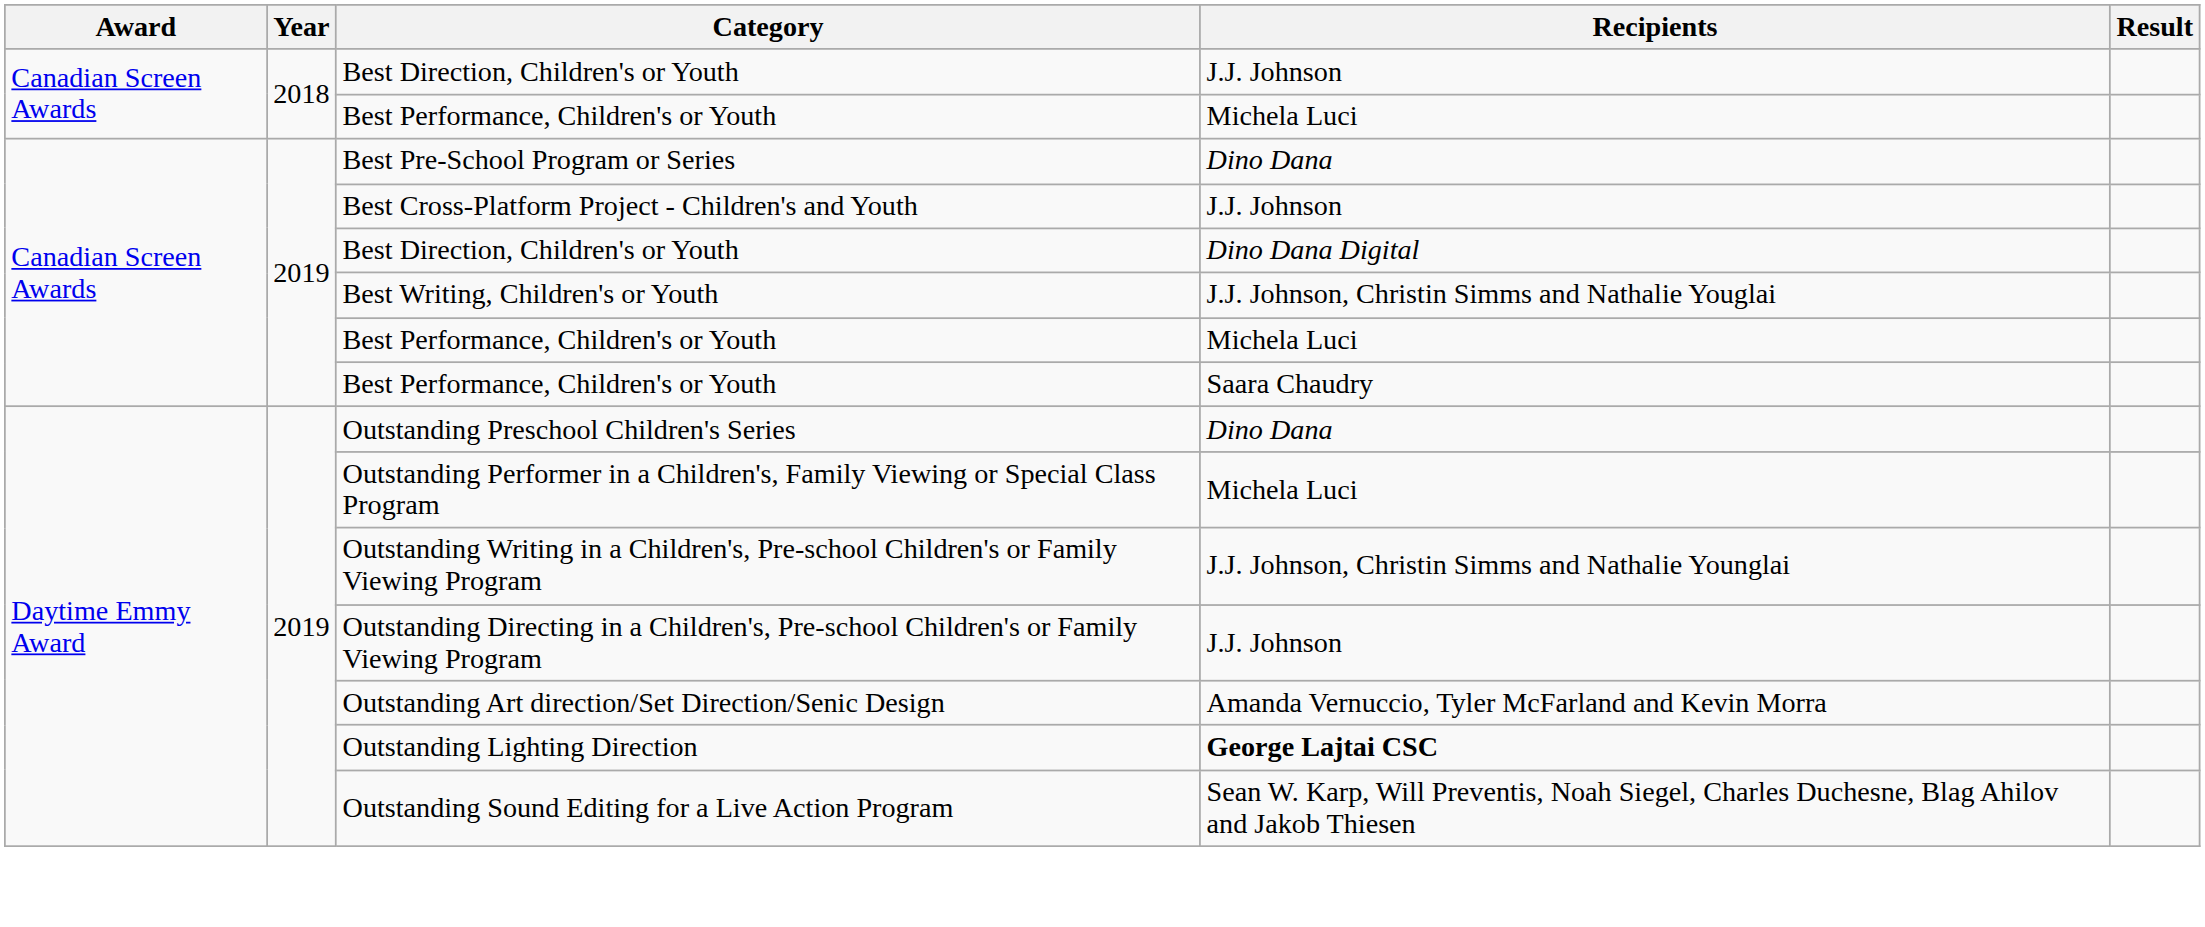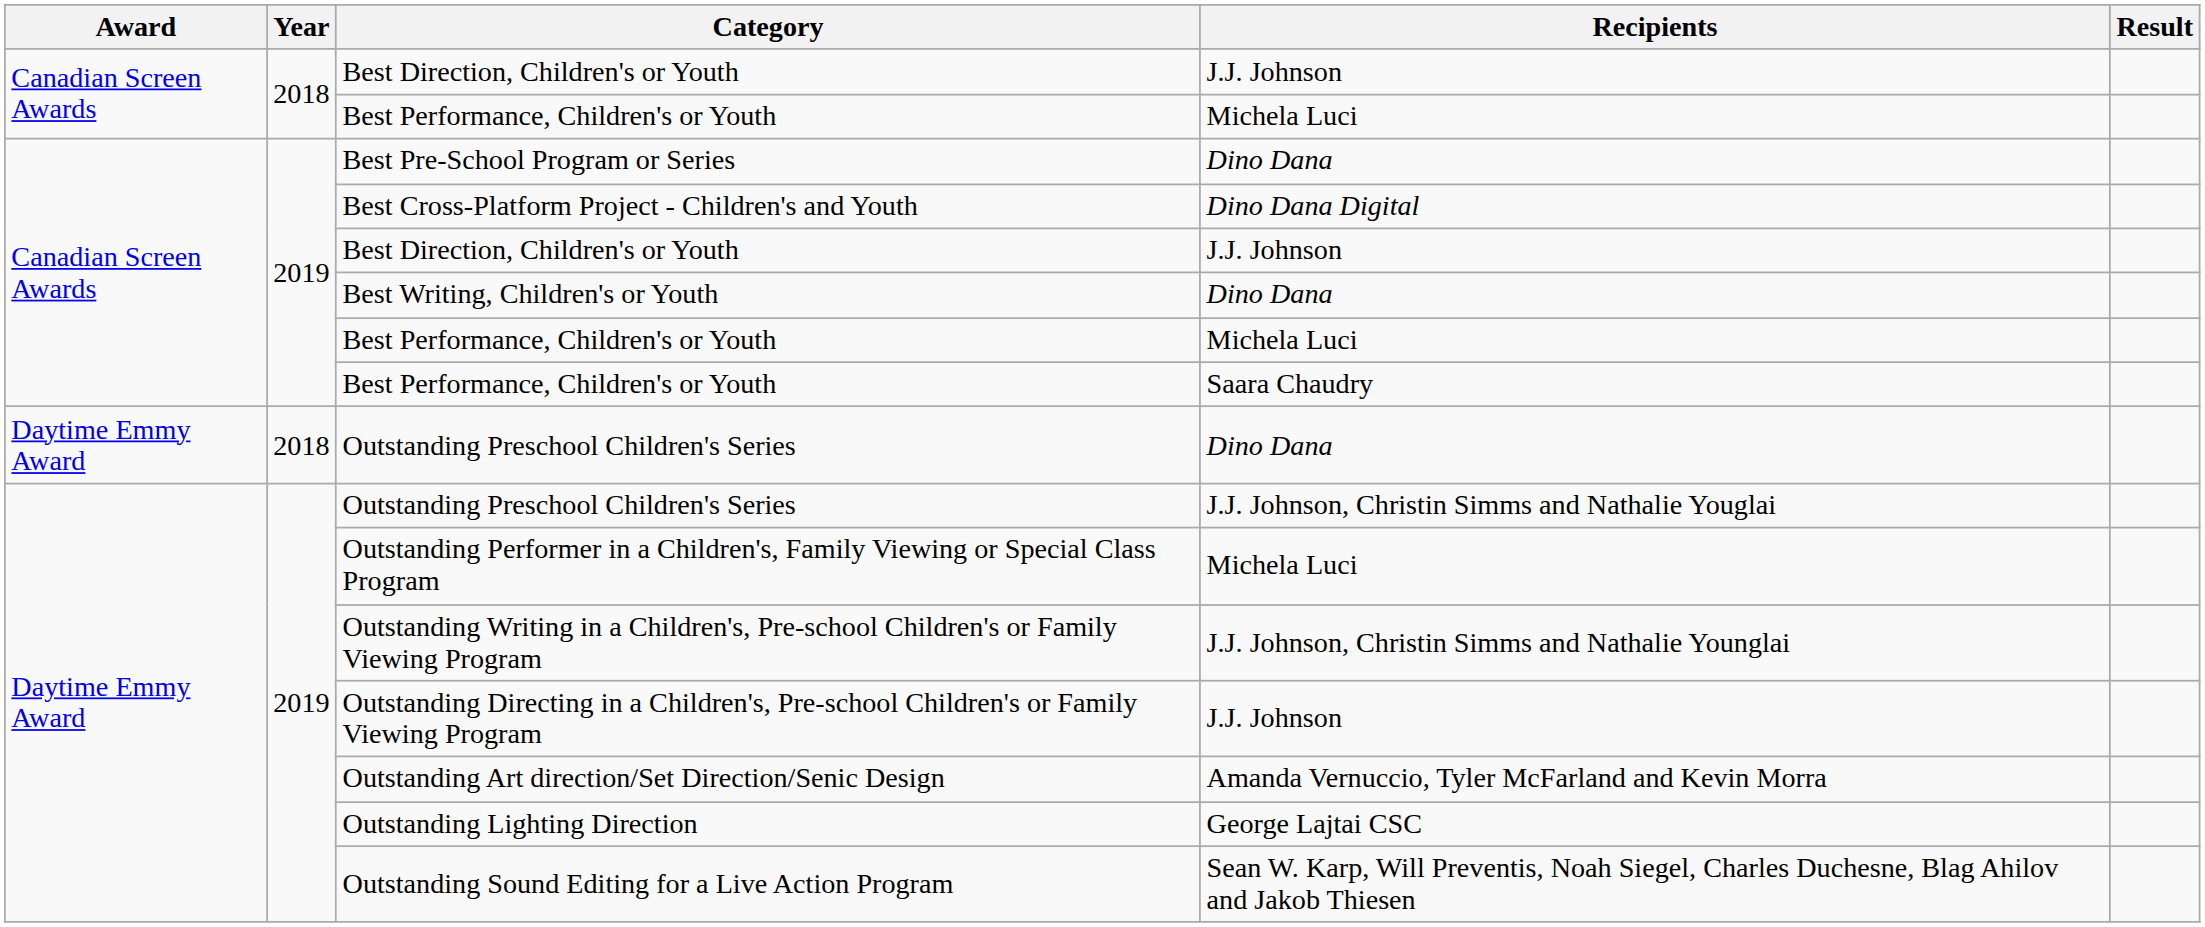 <table class="wikitable sortable">
 <tr>
 <th>Award</th>
 <th>Year</th>
 <th>Category</th>
 <th>Recipients</th>
 <th>Result</th>
 </tr>
 <tr>
 <td rowspan="2"><a href='#'>Canadian Screen Awards</a></td>
 <td rowspan="2">2018</td>
 <td>Best Direction, Children's or Youth</td>
 <td>J.J. Johnson</td>
 <td></td>
 </tr>
 <tr>
 <td>Best Performance, Children's or Youth</td>
 <td>Michela Luci</td>
 <td></td>
 </tr>
 <tr>
 <td rowspan="6"><a href='#'>Canadian Screen Awards</a></td>
 <td rowspan="6">2019</td>
 <td>Best Pre-School Program or Series</td>
 <td><em>Dino Dana</em></td>
 <td></td>
 </tr>
 <tr>
 <td>Best Cross-Platform Project - Children's and Youth</td>
+<td><em>Dino Dana Digital</em></td>
+<td></td>
+</tr>
+<tr>
+<td>Best Direction, Children's or Youth</td>
 <td J.J. Johnson>J.J. Johnson</td>
 <td></td>
 </tr>
 <tr>
-<td>Best Direction, Children's or Youth</td>
-<td><em>Dino Dana Digital</em></td>
-<td></td>
-</tr>
-<tr>
 <td>Best Writing, Children's or Youth</td>
-<td>J.J. Johnson, Christin Simms and Nathalie Youglai</td>
+<td><em>Dino Dana</em></td>
 <td></td>
 </tr>
 <tr>
 <td>Best Performance, Children's or Youth</td>
 <td Michela Luci>Michela Luci</td>
 <td></td>
 </tr>
 <tr>
 <td>Best Performance, Children's or Youth</td>
 <td>Saara Chaudry</td>
 <td></td>
 </tr>
 <tr>
+<td rowspan="1"><a href='#'>Daytime Emmy Award</a></td>
+<td rowspan="1">2018</td>
+<td>Outstanding Preschool Children's Series</td>
+<td><em>Dino Dana</em></td>
+<td></td>
+</tr>
+<tr>
 <td rowspan="7"><a href='#'>Daytime Emmy Award</a></td>
 <td rowspan="7">2019</td>
 <td>Outstanding Preschool Children's Series</td>
-<td><em>Dino Dana</em></td>
+<td>J.J. Johnson, Christin Simms and Nathalie Youglai</td>
 <td></td>
 </tr>
 <tr>
 <td>Outstanding Performer in a Children's, Family Viewing or Special Class Program</td>
 <td Michela Luci>Michela Luci</td>
 <td></td>
 </tr>
 <tr>
 <td>Outstanding Writing in a Children's, Pre-school Children's or Family Viewing Program</td>
 <td>J.J. Johnson, Christin Simms and Nathalie Younglai</td>
 <td></td>
 </tr>
 <tr>
 <td>Outstanding Directing in a Children's, Pre-school Children's or Family Viewing Program</td>
 <td J.J. Johnson>J.J. Johnson</td>
 <td></td>
 </tr>
 <tr>
 <td>Outstanding Art direction/Set Direction/Senic Design</td>
 <td>Amanda Vernuccio, Tyler McFarland and Kevin Morra</td>
 <td></td>
 </tr>
 <tr>
 <td>Outstanding Lighting Direction</td>
-<td George Lajtai CSC><strong>George Lajtai CSC</strong></td>
+<td George Lajtai CSC>George Lajtai CSC</td>
 <td></td>
 </tr>
 <tr>
 <td>Outstanding Sound Editing for a Live Action Program</td>
 <td>Sean W. Karp, Will Preventis, Noah Siegel, Charles Duchesne, Blag Ahilov and Jakob Thiesen</td>
 <td></td>
 </tr>
 </table>
